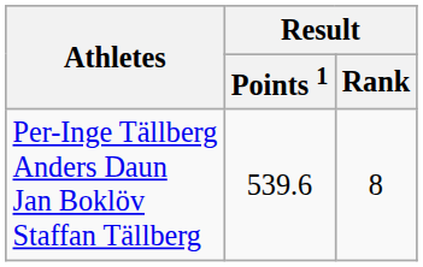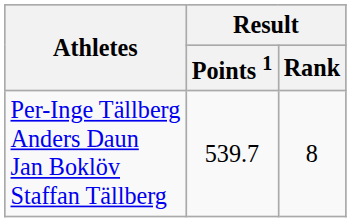 <table class="wikitable" border="1" style="font-size:90%">
 <tr>
 <th rowspan=2>Athletes</th>
 <th colspan=2>Result</th>
 </tr>
 <tr>
 <th>Points <sup>1</sup></th>
 <th>Rank</th>
 </tr>
 <tr>
 <td><a href='#'>Per-Inge Tällberg</a><br><a href='#'>Anders Daun</a><br><a href='#'>Jan Boklöv</a><br><a href='#'>Staffan Tällberg</a></td>
-<td align=center>539.6</td>
+<td align=center>539.7</td>
 <td align=center>8</td>
 </tr>
 </table>
